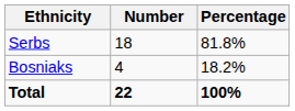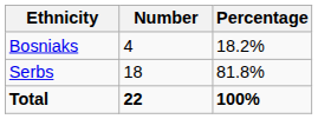 <table class="wikitable">
 <tr>
 <th width="100px">Ethnicity</th>
 <th width="80px">Number</th>
 <th width="80px">Percentage</th>
 </tr>
 <tr>
+<td><a href='#'>Bosniaks</a></td>
+<td>4</td>
+<td>18.2%</td>
+</tr>
+<tr>
 <td><a href='#'>Serbs</a></td>
 <td>18</td>
 <td>81.8%</td>
-</tr>
-<tr>
-<td><a href='#'>Bosniaks</a></td>
-<td>4</td>
-<td>18.2%</td>
 </tr>
 <tr>
 <td><strong>Total</strong></td>
 <td><strong>22</strong></td>
 <td><strong>100%</strong></td>
 </tr>
 </table>
